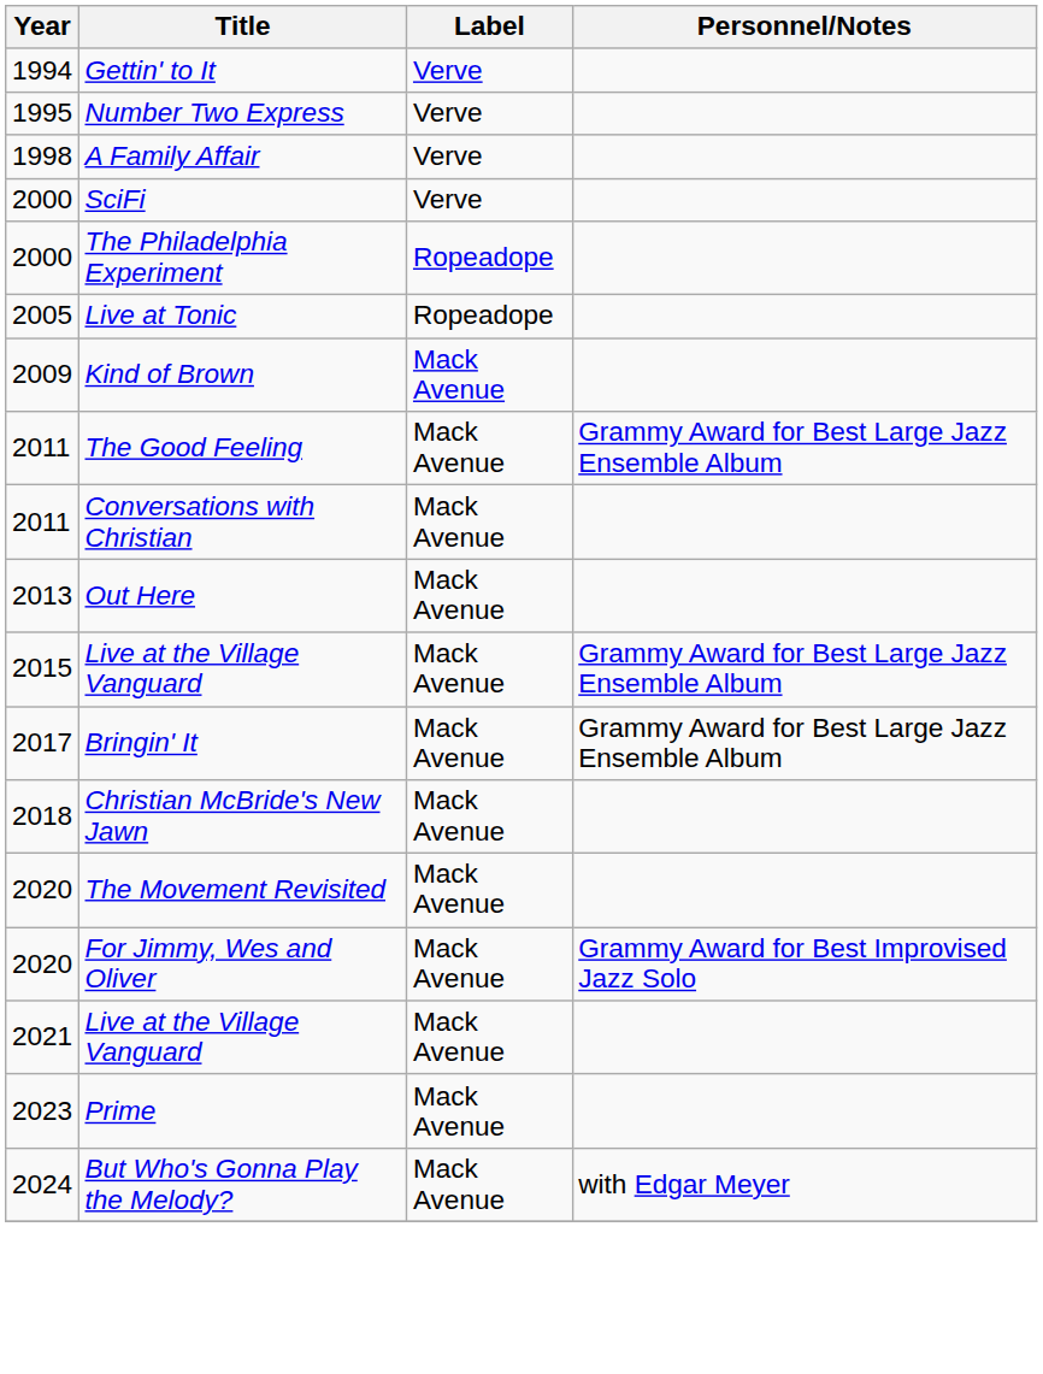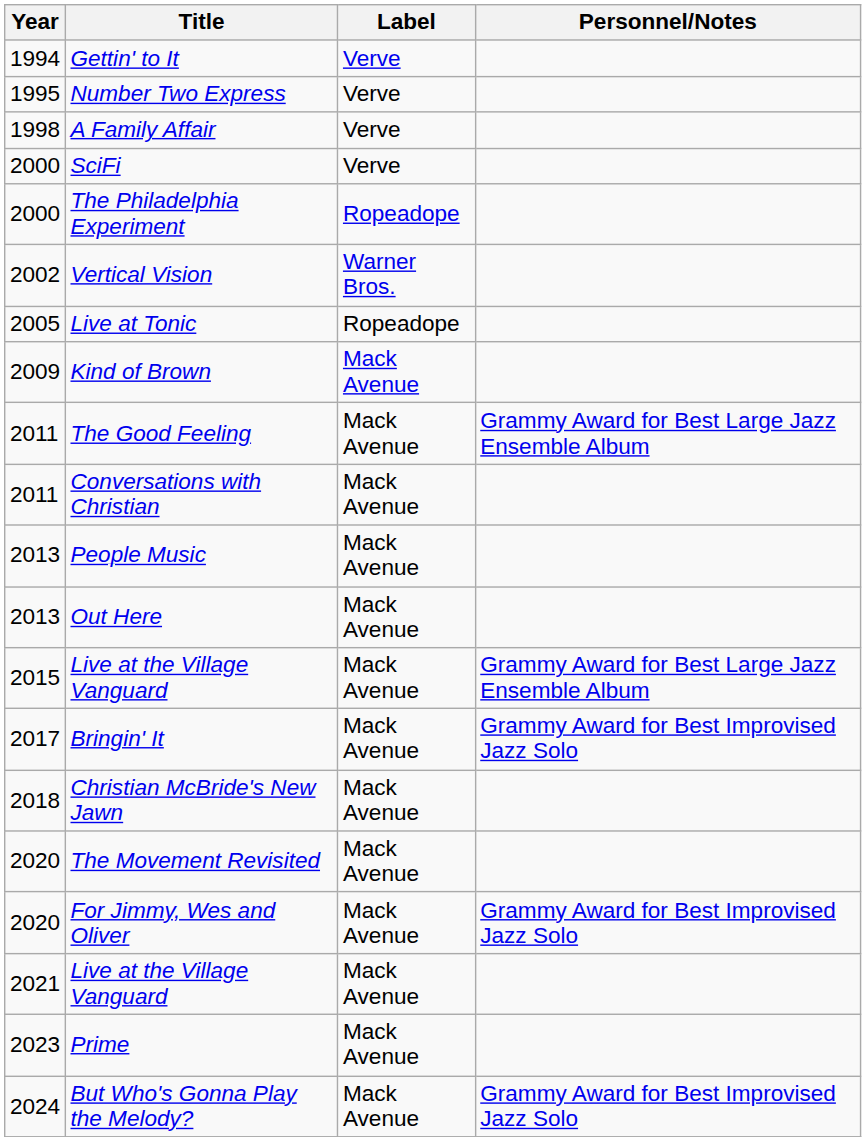 <table class="wikitable sortable">
 <tr>
 <th>Year</th>
 <th>Title</th>
 <th>Label</th>
 <th>Personnel/Notes</th>
 </tr>
 <tr>
 <td>1994</td>
 <td><em><a href='#'>Gettin' to It</a></em></td>
 <td><a href='#'>Verve</a></td>
 <td></td>
 </tr>
 <tr>
 <td>1995</td>
 <td><em><a href='#'>Number Two Express</a></em></td>
 <td>Verve</td>
 <td></td>
 </tr>
 <tr>
 <td>1998</td>
 <td><em><a href='#'>A Family Affair</a></em></td>
 <td>Verve</td>
 <td></td>
 </tr>
 <tr>
 <td>2000</td>
 <td><em><a href='#'>SciFi</a></em></td>
 <td>Verve</td>
 <td></td>
 </tr>
 <tr>
 <td>2000</td>
 <td><em><a href='#'>The Philadelphia Experiment</a></em></td>
 <td><a href='#'>Ropeadope</a></td>
 <td></td>
 </tr>
 <tr>
+<td>2002</td>
+<td><em><a href='#'>Vertical Vision</a></em></td>
+<td><a href='#'>Warner Bros.</a></td>
+<td></td>
+</tr>
+<tr>
 <td>2005</td>
 <td><em><a href='#'>Live at Tonic</a></em></td>
 <td>Ropeadope</td>
 <td></td>
 </tr>
 <tr>
 <td>2009</td>
 <td><em><a href='#'>Kind of Brown</a></em></td>
 <td><a href='#'>Mack Avenue</a></td>
 <td></td>
 </tr>
 <tr>
 <td>2011</td>
 <td><em><a href='#'>The Good Feeling</a></em></td>
 <td>Mack Avenue</td>
 <td><a href='#'>Grammy Award for Best Large Jazz Ensemble Album</a></td>
 </tr>
 <tr>
 <td>2011</td>
 <td><em><a href='#'>Conversations with Christian</a></em></td>
 <td>Mack Avenue</td>
 <td></td>
 </tr>
 <tr>
 <td>2013</td>
+<td><em><a href='#'>People Music</a></em></td>
+<td>Mack Avenue</td>
+<td></td>
+</tr>
+<tr>
+<td>2013</td>
 <td><em><a href='#'>Out Here</a></em></td>
 <td>Mack Avenue</td>
 <td></td>
 </tr>
 <tr>
 <td>2015</td>
 <td><em><a href='#'>Live at the Village Vanguard</a></em></td>
 <td>Mack Avenue</td>
 <td><a href='#'>Grammy Award for Best Large Jazz Ensemble Album</a></td>
 </tr>
 <tr>
 <td>2017</td>
 <td><em><a href='#'>Bringin' It</a></em></td>
 <td>Mack Avenue</td>
-<td>Grammy Award for Best Large Jazz Ensemble Album</td>
+<td><a href='#'>Grammy Award for Best Improvised Jazz Solo</a></td>
 </tr>
 <tr>
 <td>2018</td>
 <td><em><a href='#'>Christian McBride's New Jawn</a></em></td>
 <td>Mack Avenue</td>
 <td></td>
 </tr>
 <tr>
 <td>2020</td>
 <td><em><a href='#'>The Movement Revisited</a></em></td>
 <td>Mack Avenue</td>
 <td></td>
 </tr>
 <tr>
 <td>2020</td>
 <td><em><a href='#'>For Jimmy, Wes and Oliver</a></em></td>
 <td>Mack Avenue</td>
 <td><a href='#'>Grammy Award for Best Improvised Jazz Solo</a></td>
 </tr>
 <tr>
 <td>2021</td>
 <td><em><a href='#'>Live at the Village Vanguard</a></em></td>
 <td>Mack Avenue</td>
 <td></td>
 </tr>
 <tr>
 <td>2023</td>
 <td><em><a href='#'>Prime</a></em></td>
 <td>Mack Avenue</td>
 <td></td>
 </tr>
 <tr>
 <td>2024</td>
 <td><em><a href='#'>But Who's Gonna Play the Melody?</a></em></td>
 <td>Mack Avenue</td>
-<td>with <a href='#'>Edgar Meyer</a></td>
+<td><a href='#'>Grammy Award for Best Improvised Jazz Solo</a></td>
 </tr>
 <tr>
 </tr>
 </table>
